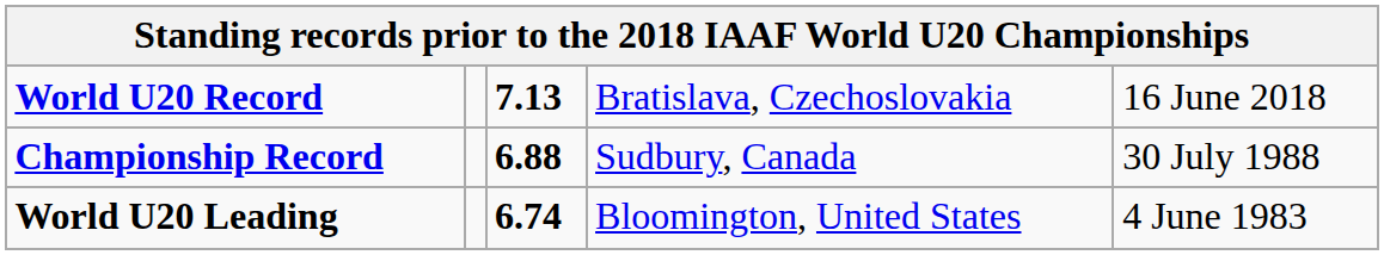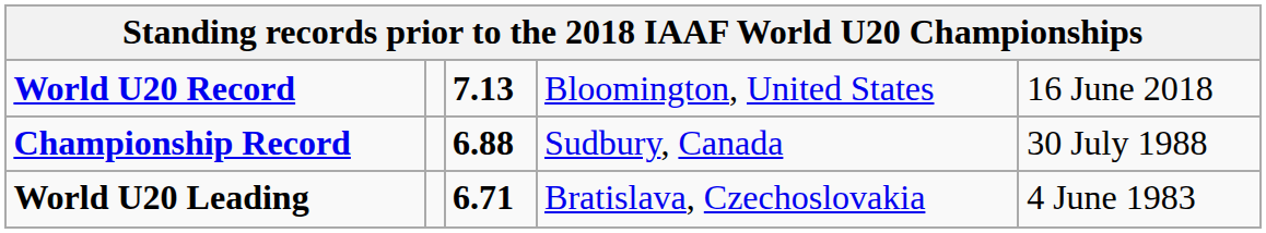 <table class="wikitable" width=65%>
 <tr>
 <th colspan="5">Standing records prior to the 2018 IAAF World U20 Championships</th>
 </tr>
 <tr>
 <td><strong><a href='#'>World U20 Record</a></strong></td>
 <td></td>
 <td><strong>7.13</strong></td>
-<td><a href='#'>Bratislava</a>, <a href='#'>Czechoslovakia</a></td>
+<td><a href='#'>Bloomington</a>, <a href='#'>United States</a></td>
 <td>16 June 2018</td>
 </tr>
 <tr>
 <td><strong><a href='#'>Championship Record</a></strong></td>
 <td></td>
 <td><strong>6.88</strong></td>
 <td><a href='#'>Sudbury</a>, <a href='#'>Canada</a></td>
 <td>30 July 1988</td>
 </tr>
 <tr>
 <td><strong>World U20 Leading</strong></td>
 <td></td>
-<td><strong>6.74</strong></td>
-<td><a href='#'>Bloomington</a>, <a href='#'>United States</a></td>
+<td><strong>6.71</strong></td>
+<td><a href='#'>Bratislava</a>, <a href='#'>Czechoslovakia</a></td>
 <td>4 June 1983</td>
 </tr>
 </table>
